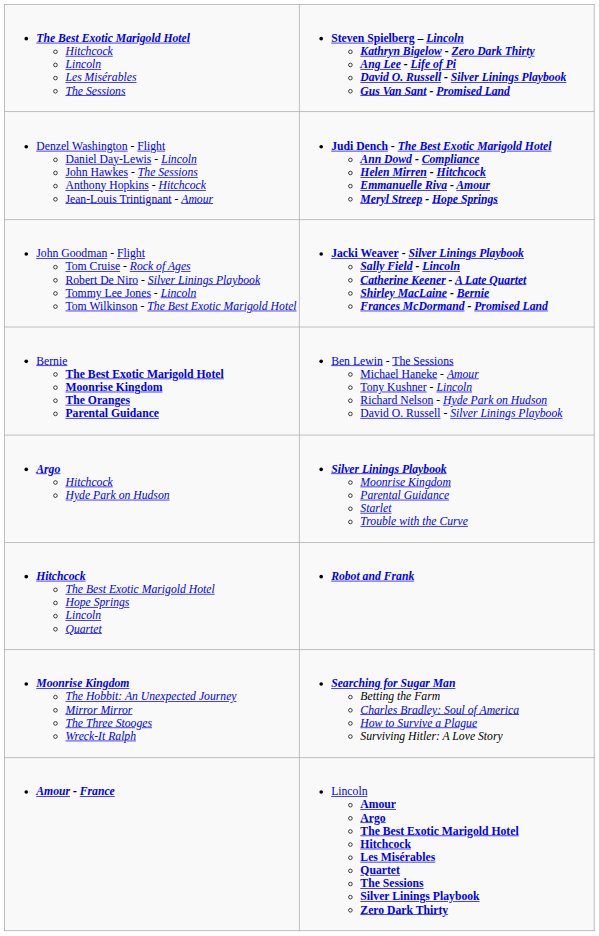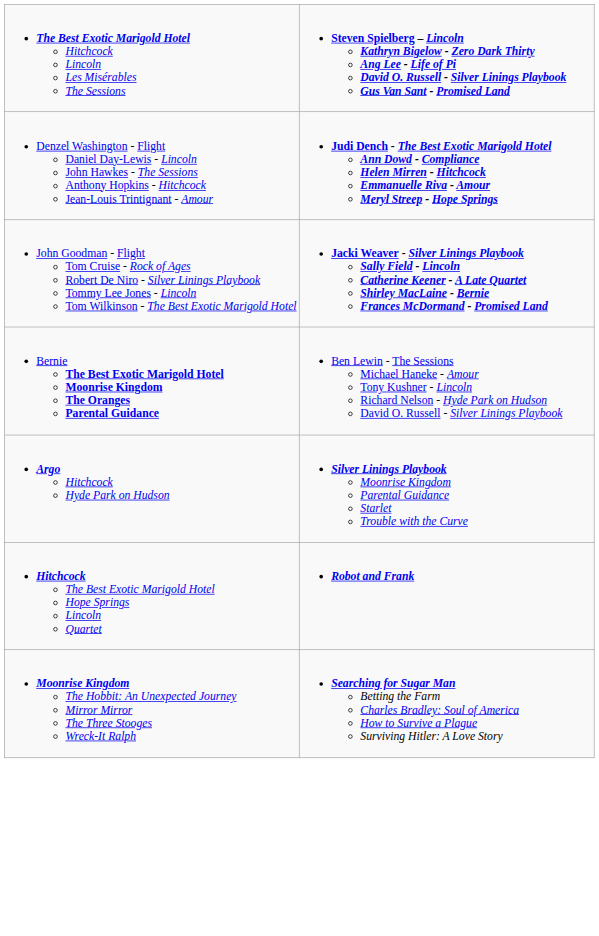 <table class=wikitable>
 <tr>
 <td style="vertical-align:top; width:50%;"><br><ul><li><strong><em><a href='#'>The Best Exotic Marigold Hotel</a></em></strong><ul><li><em><a href='#'>Hitchcock</a></em></li><li><em><a href='#'>Lincoln</a></em></li><li><em><a href='#'>Les Misérables</a></em></li><li><em><a href='#'>The Sessions</a></em></li></ul></li></ul></td>
 <td style="vertical-align:top; width:50%;"><br><ul><li><strong><a href='#'>Steven Spielberg</a> – <em><a href='#'>Lincoln</a><strong><em><ul><li><a href='#'>Kathryn Bigelow</a> - </em><a href='#'>Zero Dark Thirty</a><em></li><li><a href='#'>Ang Lee</a> - </em><a href='#'>Life of Pi</a><em></li><li><a href='#'>David O. Russell</a> - </em><a href='#'>Silver Linings Playbook</a><em></li><li><a href='#'>Gus Van Sant</a> - </em><a href='#'>Promised Land</a><em></li></ul></li></ul></td>
 </tr>
 <tr>
 <td style="vertical-align:top; width:50%;"><br><ul><li></strong><a href='#'>Denzel Washington</a> - </em><a href='#'>Flight</a></em></strong><ul><li><a href='#'>Daniel Day-Lewis</a> - <em><a href='#'>Lincoln</a></em></li><li><a href='#'>John Hawkes</a> - <em><a href='#'>The Sessions</a></em></li><li><a href='#'>Anthony Hopkins</a> - <em><a href='#'>Hitchcock</a></em></li><li><a href='#'>Jean-Louis Trintignant</a> - <em><a href='#'>Amour</a></em></li></ul></li></ul></td>
 <td style="vertical-align:top; width:50%;"><br><ul><li><strong><a href='#'>Judi Dench</a> - <em><a href='#'>The Best Exotic Marigold Hotel</a><strong><em><ul><li><a href='#'>Ann Dowd</a> - </em><a href='#'>Compliance</a><em></li><li><a href='#'>Helen Mirren</a> - </em><a href='#'>Hitchcock</a><em></li><li><a href='#'>Emmanuelle Riva</a> - </em><a href='#'>Amour</a><em></li><li><a href='#'>Meryl Streep</a> - </em><a href='#'>Hope Springs</a><em></li></ul></li></ul></td>
 </tr>
 <tr>
 <td style="vertical-align:top; width:50%;"><br><ul><li></strong><a href='#'>John Goodman</a> - </em><a href='#'>Flight</a></em></strong><ul><li><a href='#'>Tom Cruise</a> - <em><a href='#'>Rock of Ages</a></em></li><li><a href='#'>Robert De Niro</a> - <em><a href='#'>Silver Linings Playbook</a></em></li><li><a href='#'>Tommy Lee Jones</a> - <em><a href='#'>Lincoln</a></em></li><li><a href='#'>Tom Wilkinson</a> - <em><a href='#'>The Best Exotic Marigold Hotel</a></em></li></ul></li></ul></td>
 <td style="vertical-align:top; width:50%;"><br><ul><li><strong><a href='#'>Jacki Weaver</a> - <em><a href='#'>Silver Linings Playbook</a><strong><em><ul><li><a href='#'>Sally Field</a> - </em><a href='#'>Lincoln</a><em></li><li><a href='#'>Catherine Keener</a> - </em><a href='#'>A Late Quartet</a><em></li><li><a href='#'>Shirley MacLaine</a> - </em><a href='#'>Bernie</a><em></li><li><a href='#'>Frances McDormand</a> - </em><a href='#'>Promised Land</a><em></li></ul></li></ul></td>
 </tr>
 <tr>
 <td style="vertical-align:top; width:50%;"><br><ul><li></em></strong><a href='#'>Bernie</a><strong><em><ul><li></em><a href='#'>The Best Exotic Marigold Hotel</a><em></li><li></em><a href='#'>Moonrise Kingdom</a><em></li><li></em><a href='#'>The Oranges</a><em></li><li></em><a href='#'>Parental Guidance</a><em></li></ul></li></ul></td>
 <td style="vertical-align:top; width:50%;"><br><ul><li></strong><a href='#'>Ben Lewin</a> - </em><a href='#'>The Sessions</a></em></strong><ul><li><a href='#'>Michael Haneke</a> - <em><a href='#'>Amour</a></em></li><li><a href='#'>Tony Kushner</a> - <em><a href='#'>Lincoln</a></em></li><li><a href='#'>Richard Nelson</a> - <em><a href='#'>Hyde Park on Hudson</a></em></li><li><a href='#'>David O. Russell</a> - <em><a href='#'>Silver Linings Playbook</a></em></li></ul></li></ul></td>
 </tr>
 <tr>
 <td style="vertical-align:top; width:50%;"><br><ul><li><strong><em><a href='#'>Argo</a></em></strong><ul><li><em><a href='#'>Hitchcock</a></em></li><li><em><a href='#'>Hyde Park on Hudson</a></em></li></ul></li></ul></td>
 <td style="vertical-align:top; width:50%;"><br><ul><li><strong><em><a href='#'>Silver Linings Playbook</a></em></strong><ul><li><em><a href='#'>Moonrise Kingdom</a></em></li><li><em><a href='#'>Parental Guidance</a></em></li><li><em><a href='#'>Starlet</a></em></li><li><em><a href='#'>Trouble with the Curve</a></em></li></ul></li></ul></td>
 </tr>
 <tr>
 <td style="vertical-align:top; width:50%;"><br><ul><li><strong><em><a href='#'>Hitchcock</a></em></strong><ul><li><em><a href='#'>The Best Exotic Marigold Hotel</a></em></li><li><em><a href='#'>Hope Springs</a></em></li><li><em><a href='#'>Lincoln</a></em></li><li><em><a href='#'>Quartet</a></em></li></ul></li></ul></td>
 <td style="vertical-align:top; width:50%;"><br><ul><li><strong><em><a href='#'>Robot and Frank</a></em></strong></li></ul></td>
 </tr>
 <tr>
 <td style="vertical-align:top; width:50%;"><br><ul><li><strong><em><a href='#'>Moonrise Kingdom</a></em></strong><ul><li><em><a href='#'>The Hobbit: An Unexpected Journey</a></em></li><li><em><a href='#'>Mirror Mirror</a></em></li><li><em><a href='#'>The Three Stooges</a></em></li><li><em><a href='#'>Wreck-It Ralph</a></em></li></ul></li></ul></td>
 <td style="vertical-align:top; width:50%;"><br><ul><li><strong><em><a href='#'>Searching for Sugar Man</a></em></strong><ul><li><em>Betting the Farm</em></li><li><em><a href='#'>Charles Bradley: Soul of America</a></em></li><li><em><a href='#'>How to Survive a Plague</a></em></li><li><em>Surviving Hitler: A Love Story</em></li></ul></li></ul></td>
 </tr>
-<tr>
-<td style="vertical-align:top; width:50%;"><br><ul><li><strong><em><a href='#'>Amour</a><em> - <a href='#'>France</a><strong></li></ul></td>
-<td style="vertical-align:top; width:50%;"><br><ul><li></em></strong><a href='#'>Lincoln</a><strong><em><ul><li></em><a href='#'>Amour</a><em></li><li></em><a href='#'>Argo</a><em></li><li></em><a href='#'>The Best Exotic Marigold Hotel</a><em></li><li></em><a href='#'>Hitchcock</a><em></li><li></em><a href='#'>Les Misérables</a><em></li><li></em><a href='#'>Quartet</a><em></li><li></em><a href='#'>The Sessions</a><em></li><li></em><a href='#'>Silver Linings Playbook</a><em></li><li></em><a href='#'>Zero Dark Thirty</a><em></li></ul></li></ul></td>
-</tr>
 </table>
